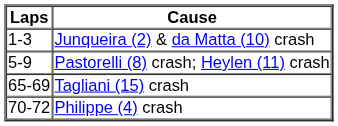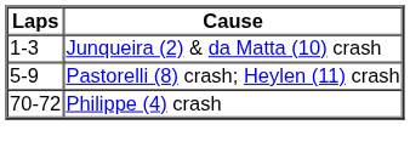 <table border=2 cellspacing=0>
 <tr>
 <th>Laps</th>
 <th>Cause</th>
 </tr>
 <tr>
 <td>1-3</td>
 <td><a href='#'>Junqueira (2)</a> & <a href='#'>da Matta (10)</a> crash</td>
 </tr>
 <tr>
 <td>5-9</td>
 <td><a href='#'>Pastorelli (8)</a> crash; <a href='#'>Heylen (11)</a> crash</td>
 </tr>
 <tr>
-<td>65-69</td>
-<td><a href='#'>Tagliani (15)</a> crash</td>
-</tr>
-<tr>
 <td>70-72</td>
 <td><a href='#'>Philippe (4)</a> crash</td>
 </tr>
 </table>
